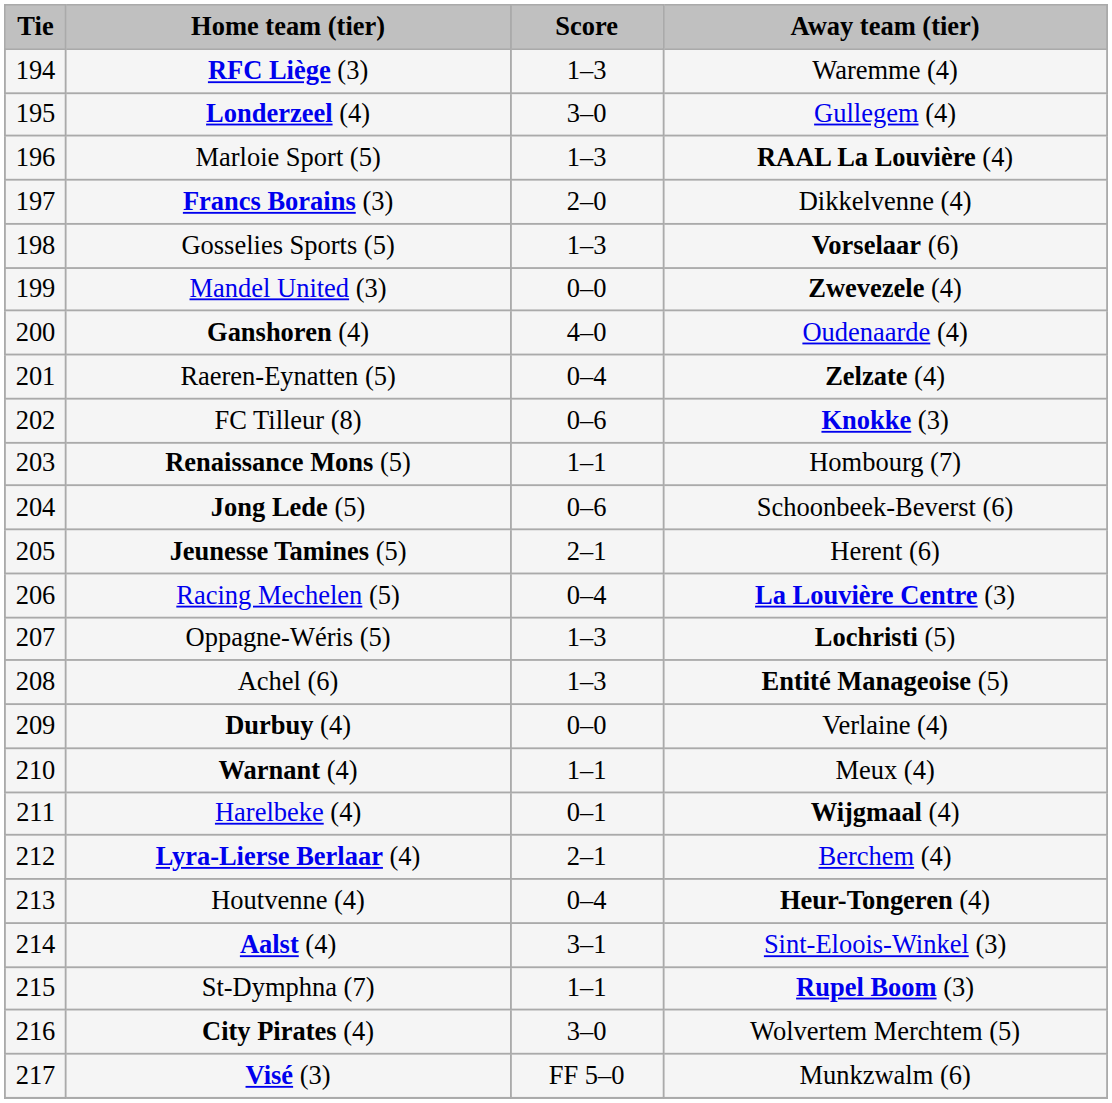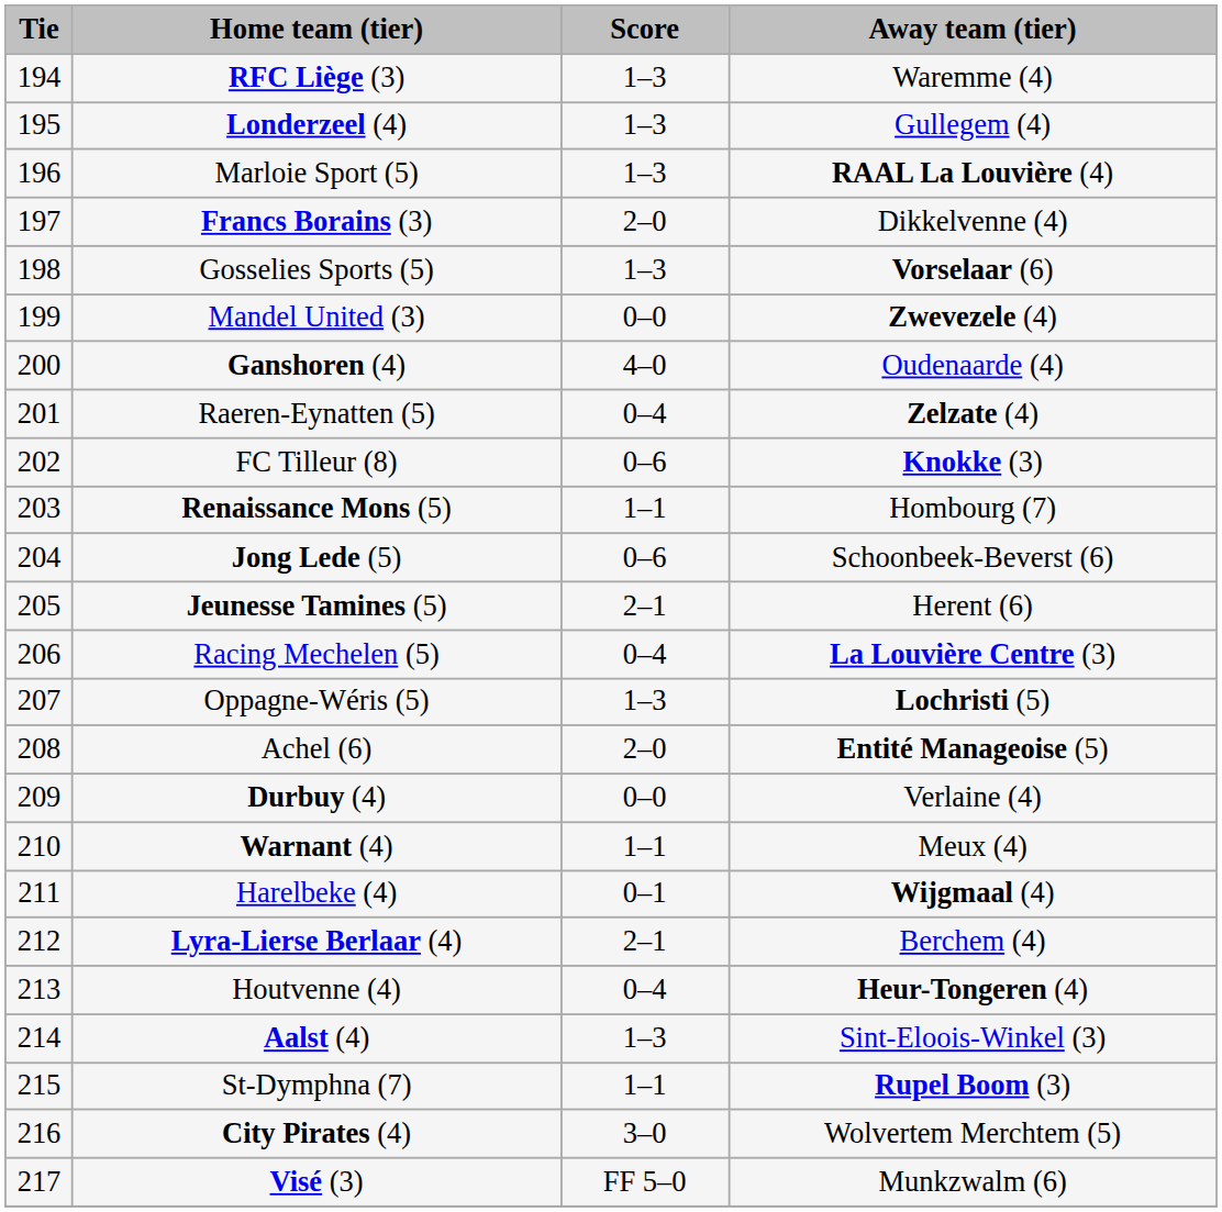 <table class="wikitable" style="width: 600px; background:WhiteSmoke; text-align:center; font-size:90%">
 <tr>
 <td scope="col" style="width:  5.00%; background:silver;"><strong>Tie</strong></td>
 <td scope="col" style="width: 36.25%; background:silver;"><strong>Home team (tier)</strong></td>
 <td scope="col" style="width: 12.50%; background:silver;"><strong>Score</strong></td>
 <td scope="col" style="width: 36.25%; background:silver;"><strong>Away team (tier)</strong></td>
 </tr>
 <tr>
 <td>194</td>
 <td><strong><a href='#'>RFC Liège</a></strong> (3)</td>
 <td>1–3</td>
 <td>Waremme (4)</td>
 </tr>
 <tr>
 <td>195</td>
 <td><strong><a href='#'>Londerzeel</a></strong> (4)</td>
-<td>3–0</td>
+<td>1–3</td>
 <td><a href='#'>Gullegem</a> (4)</td>
 </tr>
 <tr>
 <td>196</td>
 <td>Marloie Sport (5)</td>
 <td>1–3</td>
 <td><strong>RAAL La Louvière</strong> (4)</td>
 </tr>
 <tr>
 <td>197</td>
 <td><strong><a href='#'>Francs Borains</a></strong> (3)</td>
 <td>2–0</td>
 <td>Dikkelvenne (4)</td>
 </tr>
 <tr>
 <td>198</td>
 <td>Gosselies Sports (5)</td>
 <td>1–3</td>
 <td><strong>Vorselaar</strong> (6)</td>
 </tr>
 <tr>
 <td>199</td>
 <td><a href='#'>Mandel United</a> (3)</td>
 <td>0–0 </td>
 <td><strong>Zwevezele</strong> (4)</td>
 </tr>
 <tr>
 <td>200</td>
 <td><strong>Ganshoren</strong> (4)</td>
 <td>4–0</td>
 <td><a href='#'>Oudenaarde</a> (4)</td>
 </tr>
 <tr>
 <td>201</td>
 <td>Raeren-Eynatten (5)</td>
 <td>0–4</td>
 <td><strong>Zelzate</strong> (4)</td>
 </tr>
 <tr>
 <td>202</td>
 <td>FC Tilleur (8)</td>
 <td>0–6</td>
 <td><strong><a href='#'>Knokke</a></strong> (3)</td>
 </tr>
 <tr>
 <td>203</td>
 <td><strong>Renaissance Mons</strong> (5)</td>
 <td>1–1 </td>
 <td>Hombourg (7)</td>
 </tr>
 <tr>
 <td>204</td>
 <td><strong>Jong Lede</strong> (5)</td>
 <td>0–6</td>
 <td>Schoonbeek-Beverst (6)</td>
 </tr>
 <tr>
 <td>205</td>
 <td><strong>Jeunesse Tamines</strong> (5)</td>
 <td>2–1</td>
 <td>Herent (6)</td>
 </tr>
 <tr>
 <td>206</td>
 <td><a href='#'>Racing Mechelen</a> (5)</td>
 <td>0–4</td>
 <td><strong><a href='#'>La Louvière Centre</a></strong> (3)</td>
 </tr>
 <tr>
 <td>207</td>
 <td>Oppagne-Wéris (5)</td>
 <td>1–3</td>
 <td><strong>Lochristi</strong> (5)</td>
 </tr>
 <tr>
 <td>208</td>
 <td>Achel (6)</td>
-<td>1–3</td>
+<td>2–0</td>
 <td><strong>Entité Manageoise</strong> (5)</td>
 </tr>
 <tr>
 <td>209</td>
 <td><strong>Durbuy</strong> (4)</td>
 <td>0–0 </td>
 <td>Verlaine (4)</td>
 </tr>
 <tr>
 <td>210</td>
 <td><strong>Warnant</strong> (4)</td>
 <td>1–1 </td>
 <td>Meux (4)</td>
 </tr>
 <tr>
 <td>211</td>
 <td><a href='#'>Harelbeke</a> (4)</td>
 <td>0–1</td>
 <td><strong>Wijgmaal</strong> (4)</td>
 </tr>
 <tr>
 <td>212</td>
 <td><strong><a href='#'>Lyra-Lierse Berlaar</a></strong> (4)</td>
 <td>2–1</td>
 <td><a href='#'>Berchem</a> (4)</td>
 </tr>
 <tr>
 <td>213</td>
 <td>Houtvenne (4)</td>
 <td>0–4</td>
 <td><strong>Heur-Tongeren</strong> (4)</td>
 </tr>
 <tr>
 <td>214</td>
 <td><strong><a href='#'>Aalst</a></strong> (4)</td>
-<td>3–1</td>
+<td>1–3</td>
 <td><a href='#'>Sint-Eloois-Winkel</a> (3)</td>
 </tr>
 <tr>
 <td>215</td>
 <td>St-Dymphna (7)</td>
 <td>1–1 </td>
 <td><strong><a href='#'>Rupel Boom</a></strong> (3)</td>
 </tr>
 <tr>
 <td>216</td>
 <td><strong>City Pirates</strong> (4)</td>
 <td>3–0</td>
 <td>Wolvertem Merchtem (5)</td>
 </tr>
 <tr>
 <td>217</td>
 <td><strong><a href='#'>Visé</a></strong> (3)</td>
 <td>FF 5–0</td>
 <td>Munkzwalm (6)</td>
 </tr>
 <tr>
 </tr>
 </table>
